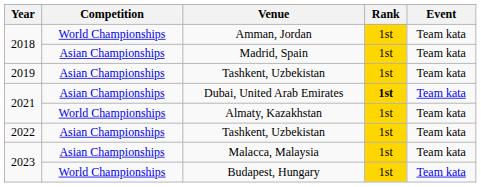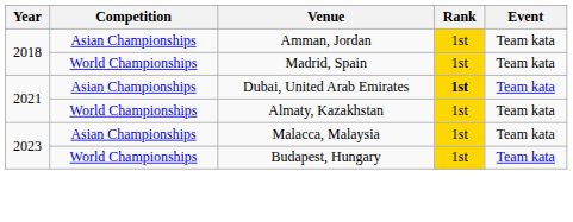 <table class="wikitable sortable" width=45% style="font-size:90%; text-align:center;">
 <tr>
 <th>Year</th>
 <th>Competition</th>
 <th>Venue</th>
 <th>Rank</th>
 <th>Event</th>
 </tr>
 <tr>
 <td rowspan=2>2018</td>
-<td><a href='#'>World Championships</a></td>
+<td><a href='#'>Asian Championships</a></td>
 <td>Amman, Jordan</td>
 <td bgcolor="gold">1st</td>
 <td>Team kata</td>
 </tr>
 <tr>
-<td><a href='#'>Asian Championships</a></td>
+<td><a href='#'>World Championships</a></td>
 <td>Madrid, Spain</td>
-<td bgcolor="gold">1st</td>
-<td>Team kata</td>
-</tr>
-<tr>
-<td>2019</td>
-<td><a href='#'>Asian Championships</a></td>
-<td>Tashkent, Uzbekistan</td>
 <td bgcolor="gold">1st</td>
 <td>Team kata</td>
 </tr>
 <tr>
 <td rowspan=2>2021</td>
 <td><a href='#'>Asian Championships</a></td>
 <td>Dubai, United Arab Emirates</td>
 <td bgcolor="gold"><strong>1st</strong></td>
 <td><a href='#'>Team kata</a></td>
 </tr>
 <tr>
 <td><a href='#'>World Championships</a></td>
 <td>Almaty, Kazakhstan</td>
 <td bgcolor="gold">1st</td>
 <td>Team kata</td>
 </tr>
 <tr>
-<td>2022</td>
-<td><a href='#'>Asian Championships</a></td>
-<td>Tashkent, Uzbekistan</td>
-<td bgcolor="gold">1st</td>
-<td>Team kata</td>
-</tr>
-<tr>
 <td rowspan=2>2023</td>
 <td><a href='#'>Asian Championships</a></td>
 <td>Malacca, Malaysia</td>
 <td bgcolor="gold">1st</td>
 <td>Team kata</td>
 </tr>
 <tr>
 <td><a href='#'>World Championships</a></td>
 <td>Budapest, Hungary</td>
 <td bgcolor="gold">1st</td>
 <td><a href='#'>Team kata</a></td>
 </tr>
 </table>
